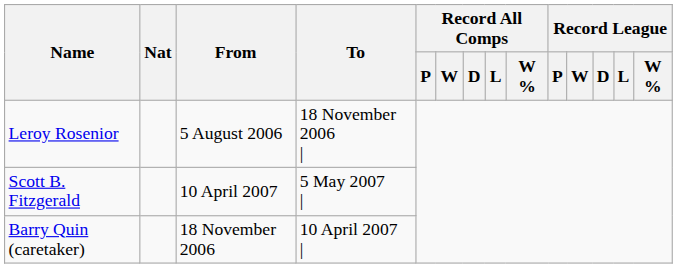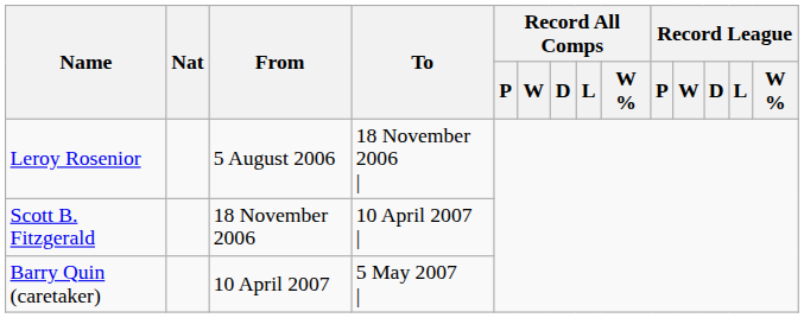 <table class="wikitable" style="text-align: center">
 <tr>
 <th rowspan="2">Name</th>
 <th rowspan="2">Nat</th>
 <th rowspan="2">From</th>
 <th rowspan="2">To</th>
 <th colspan="5">Record All Comps</th>
 <th colspan="5">Record League</th>
 </tr>
 <tr>
 <th>P</th>
 <th>W</th>
 <th>D</th>
 <th>L</th>
 <th>W %</th>
 <th>P</th>
 <th>W</th>
 <th>D</th>
 <th>L</th>
 <th>W %</th>
 </tr>
 <tr>
 <td align=left><a href='#'>Leroy Rosenior</a></td>
 <td></td>
 <td align=left>5 August 2006</td>
 <td align=left>18 November 2006<br>|</td>
 </tr>
 <tr>
 <td align=left><a href='#'>Scott B. Fitzgerald</a></td>
 <td></td>
-<td align=left>10 April 2007</td>
-<td align=left>5 May 2007<br>|</td>
+<td align=left>18 November 2006</td>
+<td align=left>10 April 2007<br>|</td>
 </tr>
 <tr>
 <td align=left><a href='#'>Barry Quin</a> (caretaker)</td>
 <td></td>
-<td align=left>18 November 2006</td>
-<td align=left>10 April 2007<br>|</td>
+<td align=left>10 April 2007</td>
+<td align=left>5 May 2007<br>|</td>
 </tr>
 </table>
